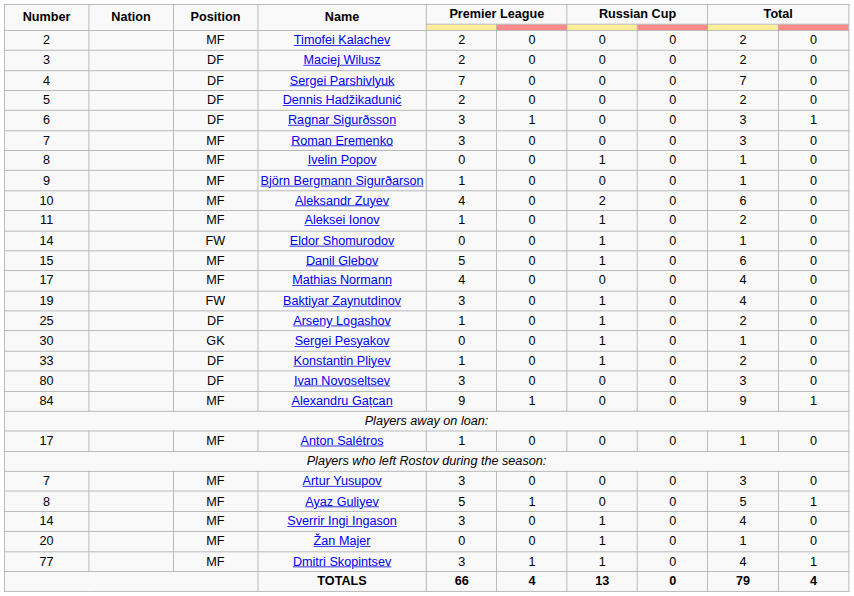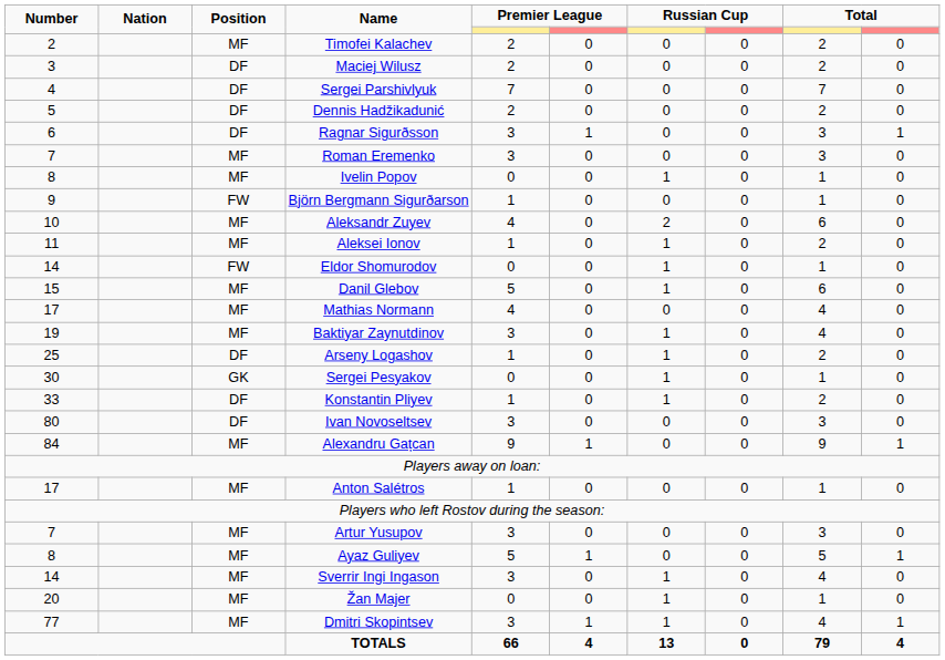 <table class="wikitable" style="font-size: 100%; text-align: center;">
 <tr>
 <td rowspan="2" width="10%" align="center"><strong>Number</strong></td>
 <td rowspan="2" width="10%" align="center"><strong>Nation</strong></td>
 <td rowspan="2" width="10%" align="center"><strong>Position</strong></td>
 <td rowspan="2" width="20%" align="center"><strong>Name</strong></td>
 <td colspan="2" align="center"><strong>Premier League</strong></td>
 <td colspan="2" align="center"><strong>Russian Cup</strong></td>
 <td colspan="2" align="center"><strong>Total</strong></td>
 </tr>
 <tr>
 <th width=60 style="background: #FFEE99"></th>
 <th width=60 style="background: #FF8888"></th>
 <th width=60 style="background: #FFEE99"></th>
 <th width=60 style="background: #FF8888"></th>
 <th width=60 style="background: #FFEE99"></th>
 <th width=60 style="background: #FF8888"></th>
 </tr>
 <tr>
 <td>2</td>
 <td></td>
 <td>MF</td>
 <td><a href='#'>Timofei Kalachev</a></td>
 <td>2</td>
 <td>0</td>
 <td>0</td>
 <td>0</td>
 <td>2</td>
 <td>0</td>
 </tr>
 <tr>
 <td>3</td>
 <td></td>
 <td>DF</td>
 <td><a href='#'>Maciej Wilusz</a></td>
 <td>2</td>
 <td>0</td>
 <td>0</td>
 <td>0</td>
 <td>2</td>
 <td>0</td>
 </tr>
 <tr>
 <td>4</td>
 <td></td>
 <td>DF</td>
 <td><a href='#'>Sergei Parshivlyuk</a></td>
 <td>7</td>
 <td>0</td>
 <td>0</td>
 <td>0</td>
 <td>7</td>
 <td>0</td>
 </tr>
 <tr>
 <td>5</td>
 <td></td>
 <td>DF</td>
 <td><a href='#'>Dennis Hadžikadunić</a></td>
 <td>2</td>
 <td>0</td>
 <td>0</td>
 <td>0</td>
 <td>2</td>
 <td>0</td>
 </tr>
 <tr>
 <td>6</td>
 <td></td>
 <td>DF</td>
 <td><a href='#'>Ragnar Sigurðsson</a></td>
 <td>3</td>
 <td>1</td>
 <td>0</td>
 <td>0</td>
 <td>3</td>
 <td>1</td>
 </tr>
 <tr>
 <td>7</td>
 <td></td>
 <td>MF</td>
 <td><a href='#'>Roman Eremenko</a></td>
 <td>3</td>
 <td>0</td>
 <td>0</td>
 <td>0</td>
 <td>3</td>
 <td>0</td>
 </tr>
 <tr>
 <td>8</td>
 <td></td>
 <td>MF</td>
 <td><a href='#'>Ivelin Popov</a></td>
 <td>0</td>
 <td>0</td>
 <td>1</td>
 <td>0</td>
 <td>1</td>
 <td>0</td>
 </tr>
 <tr>
 <td>9</td>
 <td></td>
-<td>MF</td>
+<td>FW</td>
 <td><a href='#'>Björn Bergmann Sigurðarson</a></td>
 <td>1</td>
 <td>0</td>
 <td>0</td>
 <td>0</td>
 <td>1</td>
 <td>0</td>
 </tr>
 <tr>
 <td>10</td>
 <td></td>
 <td>MF</td>
 <td><a href='#'>Aleksandr Zuyev</a></td>
 <td>4</td>
 <td>0</td>
 <td>2</td>
 <td>0</td>
 <td>6</td>
 <td>0</td>
 </tr>
 <tr>
 <td>11</td>
 <td></td>
 <td>MF</td>
 <td><a href='#'>Aleksei Ionov</a></td>
 <td>1</td>
 <td>0</td>
 <td>1</td>
 <td>0</td>
 <td>2</td>
 <td>0</td>
 </tr>
 <tr>
 <td>14</td>
 <td></td>
 <td>FW</td>
 <td><a href='#'>Eldor Shomurodov</a></td>
 <td>0</td>
 <td>0</td>
 <td>1</td>
 <td>0</td>
 <td>1</td>
 <td>0</td>
 </tr>
 <tr>
 <td>15</td>
 <td></td>
 <td>MF</td>
 <td><a href='#'>Danil Glebov</a></td>
 <td>5</td>
 <td>0</td>
 <td>1</td>
 <td>0</td>
 <td>6</td>
 <td>0</td>
 </tr>
 <tr>
 <td>17</td>
 <td></td>
 <td>MF</td>
 <td><a href='#'>Mathias Normann</a></td>
 <td>4</td>
 <td>0</td>
 <td>0</td>
 <td>0</td>
 <td>4</td>
 <td>0</td>
 </tr>
 <tr>
 <td>19</td>
 <td></td>
-<td>FW</td>
+<td>MF</td>
 <td><a href='#'>Baktiyar Zaynutdinov</a></td>
 <td>3</td>
 <td>0</td>
 <td>1</td>
 <td>0</td>
 <td>4</td>
 <td>0</td>
 </tr>
 <tr>
 <td>25</td>
 <td></td>
 <td>DF</td>
 <td><a href='#'>Arseny Logashov</a></td>
 <td>1</td>
 <td>0</td>
 <td>1</td>
 <td>0</td>
 <td>2</td>
 <td>0</td>
 </tr>
 <tr>
 <td>30</td>
 <td></td>
 <td>GK</td>
 <td><a href='#'>Sergei Pesyakov</a></td>
 <td>0</td>
 <td>0</td>
 <td>1</td>
 <td>0</td>
 <td>1</td>
 <td>0</td>
 </tr>
 <tr>
 <td>33</td>
 <td></td>
 <td>DF</td>
 <td><a href='#'>Konstantin Pliyev</a></td>
 <td>1</td>
 <td>0</td>
 <td>1</td>
 <td>0</td>
 <td>2</td>
 <td>0</td>
 </tr>
 <tr>
 <td>80</td>
 <td></td>
 <td>DF</td>
 <td><a href='#'>Ivan Novoseltsev</a></td>
 <td>3</td>
 <td>0</td>
 <td>0</td>
 <td>0</td>
 <td>3</td>
 <td>0</td>
 </tr>
 <tr>
 <td>84</td>
 <td></td>
 <td>MF</td>
 <td><a href='#'>Alexandru Gațcan</a></td>
 <td>9</td>
 <td>1</td>
 <td>0</td>
 <td>0</td>
 <td>9</td>
 <td>1</td>
 </tr>
 <tr>
 <td colspan="14"><em>Players away on loan:</em></td>
 </tr>
 <tr>
 <td>17</td>
 <td></td>
 <td>MF</td>
 <td><a href='#'>Anton Salétros</a></td>
 <td>1</td>
 <td>0</td>
 <td>0</td>
 <td>0</td>
 <td>1</td>
 <td>0</td>
 </tr>
 <tr>
 <td colspan="14"><em>Players who left Rostov during the season:</em></td>
 </tr>
 <tr>
 <td>7</td>
 <td></td>
 <td>MF</td>
 <td><a href='#'>Artur Yusupov</a></td>
 <td>3</td>
 <td>0</td>
 <td>0</td>
 <td>0</td>
 <td>3</td>
 <td>0</td>
 </tr>
 <tr>
 <td>8</td>
 <td></td>
 <td>MF</td>
 <td><a href='#'>Ayaz Guliyev</a></td>
 <td>5</td>
 <td>1</td>
 <td>0</td>
 <td>0</td>
 <td>5</td>
 <td>1</td>
 </tr>
 <tr>
 <td>14</td>
 <td></td>
 <td>MF</td>
 <td><a href='#'>Sverrir Ingi Ingason</a></td>
 <td>3</td>
 <td>0</td>
 <td>1</td>
 <td>0</td>
 <td>4</td>
 <td>0</td>
 </tr>
 <tr>
 <td>20</td>
 <td></td>
 <td>MF</td>
 <td><a href='#'>Žan Majer</a></td>
 <td>0</td>
 <td>0</td>
 <td>1</td>
 <td>0</td>
 <td>1</td>
 <td>0</td>
 </tr>
 <tr>
 <td>77</td>
 <td></td>
 <td>MF</td>
 <td><a href='#'>Dmitri Skopintsev</a></td>
 <td>3</td>
 <td>1</td>
 <td>1</td>
 <td>0</td>
 <td>4</td>
 <td>1</td>
 </tr>
 <tr>
 <td colspan="3"></td>
 <td><strong>TOTALS</strong></td>
 <td><strong>66</strong></td>
 <td><strong>4</strong></td>
 <td><strong>13</strong></td>
 <td><strong>0</strong></td>
 <td><strong>79</strong></td>
 <td><strong>4</strong></td>
 </tr>
 </table>
